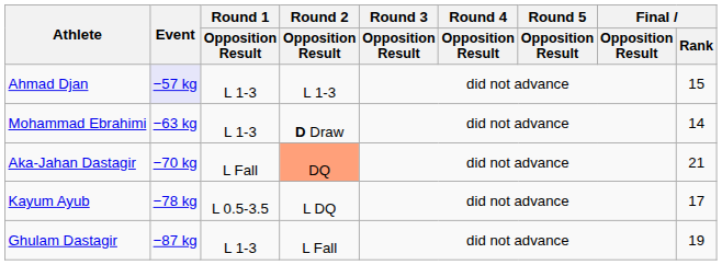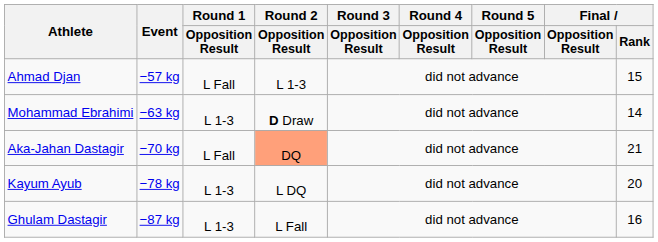 <table class="wikitable" style="font-size:90%">
 <tr>
 <th rowspan="2">Athlete</th>
 <th rowspan="2">Event</th>
 <th>Round 1</th>
 <th>Round 2</th>
 <th>Round 3</th>
 <th>Round 4</th>
 <th>Round 5</th>
 <th colspan=2>Final / </th>
 </tr>
 <tr style="font-size: 95%">
 <th>Opposition<br>Result</th>
 <th>Opposition<br>Result</th>
 <th>Opposition<br>Result</th>
 <th>Opposition<br>Result</th>
 <th>Opposition<br>Result</th>
 <th>Opposition<br>Result</th>
 <th>Rank</th>
 </tr>
 <tr align=center>
 <td align=left><a href='#'>Ahmad Djan</a></td>
-<td align=left style="background: lavender;"><a href='#'>−57 kg</a></td>
-<td><br> L 1-3</td>
+<td align=left><a href='#'>−57 kg</a></td>
+<td><br> L Fall</td>
 <td><br> L 1-3</td>
 <td colspan=4>did not advance</td>
 <td>15</td>
 </tr>
 <tr align=center>
 <td align=left><a href='#'>Mohammad Ebrahimi</a></td>
 <td align=left><a href='#'>−63 kg</a></td>
 <td><br> L 1-3</td>
 <td><br> <strong>D</strong> Draw</td>
 <td colspan=4>did not advance</td>
 <td>14</td>
 </tr>
 <tr align=center>
 <td align=left><a href='#'>Aka-Jahan Dastagir</a></td>
 <td align=left><a href='#'>−70 kg</a></td>
 <td><br> L Fall</td>
 <td style="background: lightsalmon;"><br>  DQ</td>
 <td colspan=4>did not advance</td>
 <td>21</td>
 </tr>
 <tr align=center>
 <td align=left><a href='#'>Kayum Ayub</a></td>
 <td align=left><a href='#'>−78 kg</a></td>
-<td><br>  L 0.5-3.5</td>
+<td><br> L 1-3</td>
 <td><br> L DQ</td>
 <td colspan=4>did not advance</td>
-<td>17</td>
+<td>20</td>
 </tr>
 <tr align=center>
 <td align=left><a href='#'>Ghulam Dastagir</a></td>
 <td align=left><a href='#'>−87 kg</a></td>
 <td><br> L 1-3</td>
 <td><br> L Fall</td>
 <td colspan=4>did not advance</td>
-<td>19</td>
+<td>16</td>
 </tr>
 </table>
